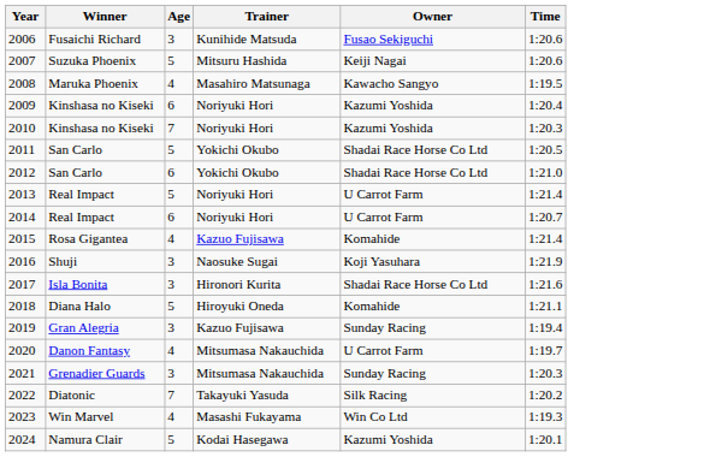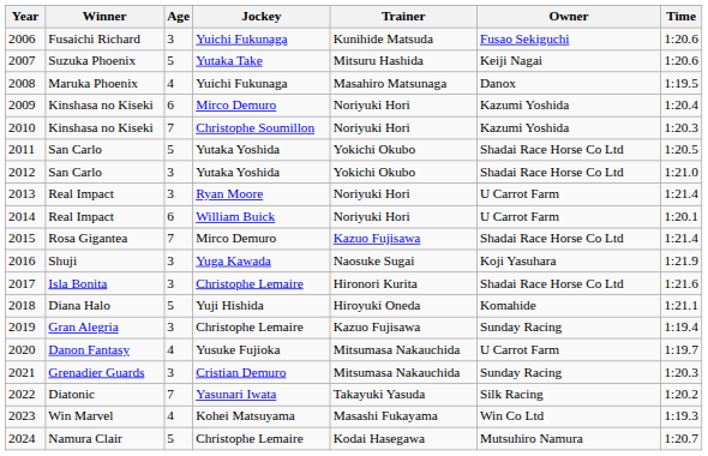 <table class="wikitable sortable" style="font-size:90%">
 <tr>
 <th style="width:36px">Year<br></th>
 <th style="width:120px">Winner<br></th>
 <th>Age<br></th>
+<th style="width:140px">Jockey<br></th>
 <th style="width:150px">Trainer<br></th>
 <th style="width:190px">Owner<br></th>
 <th>Time<br></th>
 </tr>
 <tr>
 <td>2006</td>
 <td>Fusaichi Richard</td>
 <td>3</td>
+<td><a href='#'>Yuichi Fukunaga</a></td>
 <td>Kunihide Matsuda</td>
 <td><a href='#'>Fusao Sekiguchi</a></td>
 <td>1:20.6</td>
 </tr>
 <tr>
 <td>2007</td>
 <td>Suzuka Phoenix</td>
 <td>5</td>
+<td><a href='#'>Yutaka Take</a></td>
 <td>Mitsuru Hashida</td>
 <td>Keiji Nagai</td>
 <td>1:20.6</td>
 </tr>
 <tr>
 <td>2008</td>
 <td>Maruka Phoenix</td>
 <td>4</td>
+<td>Yuichi Fukunaga</td>
 <td>Masahiro Matsunaga</td>
-<td>Kawacho Sangyo</td>
+<td>Danox</td>
 <td>1:19.5</td>
 </tr>
 <tr>
 <td>2009</td>
 <td>Kinshasa no Kiseki</td>
 <td>6</td>
+<td><a href='#'>Mirco Demuro</a></td>
 <td>Noriyuki Hori</td>
 <td>Kazumi Yoshida</td>
 <td>1:20.4</td>
 </tr>
 <tr>
 <td>2010</td>
 <td>Kinshasa no Kiseki</td>
 <td>7</td>
+<td><a href='#'>Christophe Soumillon</a></td>
 <td>Noriyuki Hori</td>
 <td>Kazumi Yoshida</td>
 <td>1:20.3</td>
 </tr>
 <tr>
 <td>2011</td>
 <td>San Carlo</td>
 <td>5</td>
+<td>Yutaka Yoshida</td>
 <td>Yokichi Okubo</td>
 <td>Shadai Race Horse Co Ltd</td>
 <td>1:20.5</td>
 </tr>
 <tr>
 <td>2012</td>
 <td>San Carlo</td>
-<td>6</td>
+<td>3</td>
+<td>Yutaka Yoshida</td>
 <td>Yokichi Okubo</td>
 <td>Shadai Race Horse Co Ltd</td>
 <td>1:21.0</td>
 </tr>
 <tr>
 <td>2013</td>
 <td>Real Impact</td>
-<td>5</td>
+<td>3</td>
+<td><a href='#'>Ryan Moore</a></td>
 <td>Noriyuki Hori</td>
 <td>U Carrot Farm</td>
 <td>1:21.4</td>
 </tr>
 <tr>
 <td>2014</td>
 <td>Real Impact</td>
 <td>6</td>
+<td><a href='#'>William Buick</a></td>
 <td>Noriyuki Hori</td>
 <td>U Carrot Farm</td>
-<td>1:20.7</td>
+<td>1:20.1</td>
 </tr>
 <tr>
 <td>2015</td>
 <td>Rosa Gigantea</td>
-<td>4</td>
+<td>7</td>
+<td>Mirco Demuro</td>
 <td><a href='#'>Kazuo Fujisawa</a></td>
-<td>Komahide</td>
+<td>Shadai Race Horse Co Ltd</td>
 <td>1:21.4</td>
 </tr>
 <tr>
 <td>2016</td>
 <td>Shuji</td>
 <td>3</td>
+<td><a href='#'>Yuga Kawada</a></td>
 <td>Naosuke Sugai</td>
 <td>Koji Yasuhara</td>
 <td>1:21.9</td>
 </tr>
 <tr>
 <td>2017</td>
 <td><a href='#'>Isla Bonita</a></td>
 <td>3</td>
+<td><a href='#'>Christophe Lemaire</a></td>
 <td>Hironori Kurita</td>
 <td>Shadai Race Horse Co Ltd</td>
 <td>1:21.6</td>
 </tr>
 <tr>
 <td>2018</td>
 <td>Diana Halo</td>
 <td>5</td>
+<td>Yuji Hishida</td>
 <td>Hiroyuki Oneda</td>
 <td>Komahide</td>
 <td>1:21.1</td>
 </tr>
 <tr>
 <td>2019</td>
 <td><a href='#'>Gran Alegria</a></td>
 <td>3</td>
+<td>Christophe Lemaire</td>
 <td>Kazuo Fujisawa</td>
 <td>Sunday Racing</td>
 <td>1:19.4</td>
 </tr>
 <tr>
 <td>2020</td>
 <td><a href='#'>Danon Fantasy</a></td>
 <td>4</td>
+<td>Yusuke Fujioka</td>
 <td>Mitsumasa Nakauchida</td>
 <td>U Carrot Farm</td>
 <td>1:19.7</td>
 </tr>
 <tr>
 <td>2021</td>
 <td><a href='#'>Grenadier Guards</a></td>
 <td>3</td>
+<td><a href='#'>Cristian Demuro</a></td>
 <td>Mitsumasa Nakauchida</td>
 <td>Sunday Racing</td>
 <td>1:20.3</td>
 </tr>
 <tr>
 <td>2022</td>
 <td>Diatonic</td>
 <td>7</td>
+<td><a href='#'>Yasunari Iwata</a></td>
 <td>Takayuki Yasuda</td>
 <td>Silk Racing</td>
 <td>1:20.2</td>
 </tr>
 <tr>
 <td>2023</td>
 <td>Win Marvel</td>
 <td>4</td>
+<td>Kohei Matsuyama</td>
 <td>Masashi Fukayama</td>
 <td>Win Co Ltd</td>
 <td>1:19.3</td>
 </tr>
 <tr>
 <td>2024</td>
 <td>Namura Clair</td>
 <td>5</td>
+<td>Christophe Lemaire</td>
 <td>Kodai Hasegawa</td>
-<td>Kazumi Yoshida</td>
-<td>1:20.1</td>
+<td>Mutsuhiro Namura</td>
+<td>1:20.7</td>
 </tr>
 </table>
